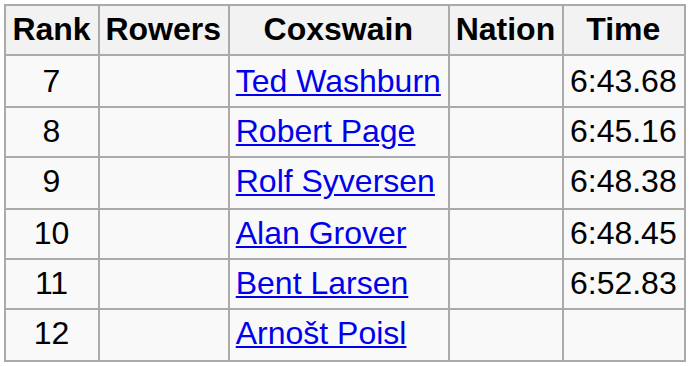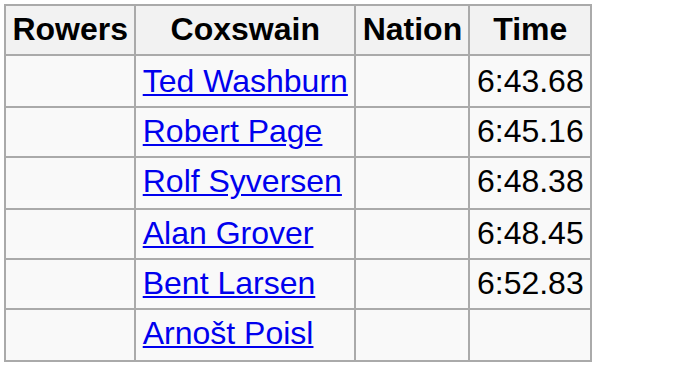 <table class="wikitable sortable" style="text-align:center">
 <tr>
-<th>Rank</th>
 <th>Rowers</th>
 <th>Coxswain</th>
 <th>Nation</th>
 <th>Time</th>
 </tr>
 <tr>
-<td>7</td>
 <td align=left></td>
 <td align=left><a href='#'>Ted Washburn</a></td>
 <td align=left></td>
 <td>6:43.68</td>
 </tr>
 <tr>
-<td>8</td>
 <td align=left></td>
 <td align=left><a href='#'>Robert Page</a></td>
 <td align=left></td>
 <td>6:45.16</td>
 </tr>
 <tr>
-<td>9</td>
 <td align=left></td>
 <td align=left><a href='#'>Rolf Syversen</a></td>
 <td align=left></td>
 <td>6:48.38</td>
 </tr>
 <tr>
-<td>10</td>
 <td align=left></td>
 <td align=left><a href='#'>Alan Grover</a></td>
 <td align=left></td>
 <td>6:48.45</td>
 </tr>
 <tr>
-<td>11</td>
 <td align=left></td>
 <td align=left><a href='#'>Bent Larsen</a></td>
 <td align=left></td>
 <td>6:52.83</td>
 </tr>
 <tr>
-<td>12</td>
 <td align=left></td>
 <td align=left><a href='#'>Arnošt Poisl</a></td>
 <td align=left></td>
 <td data-sort-value=9:99.99></td>
 </tr>
 </table>
